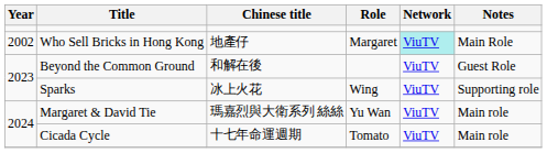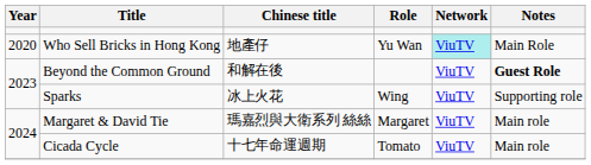 <table class="wikitable plainrowheaders">
 <tr>
 <th>Year</th>
 <th>Title</th>
 <th>Chinese title</th>
 <th>Role</th>
 <th>Network</th>
 <th>Notes</th>
 </tr>
 <tr>
 <td></td>
 <td></td>
 <td></td>
 <td></td>
 <td></td>
 <td></td>
 </tr>
 <tr>
-<td>2002</td>
+<td>2020</td>
 <td>Who Sell Bricks in Hong Kong</td>
 <td>地產仔</td>
-<td>Margaret</td>
+<td>Yu Wan</td>
 <td style="background: paleturquoise;"><a href='#'>ViuTV</a></td>
 <td>Main Role</td>
 </tr>
 <tr>
 <td rowspan="2">2023</td>
 <td>Beyond the Common Ground</td>
 <td>和解在後</td>
 <td></td>
 <td><a href='#'>ViuTV</a></td>
-<td>Guest Role</td>
+<td><strong>Guest Role</strong></td>
 </tr>
 <tr>
 <td>Sparks</td>
 <td>冰上火花</td>
 <td>Wing</td>
 <td><a href='#'>ViuTV</a></td>
 <td>Supporting role</td>
 </tr>
 <tr>
 <td rowspan="2">2024</td>
 <td>Margaret & David Tie</td>
 <td>瑪嘉烈與大衛系列 絲絲</td>
-<td>Yu Wan</td>
+<td>Margaret</td>
 <td><a href='#'>ViuTV</a></td>
 <td>Main role</td>
 </tr>
 <tr>
 <td>Cicada Cycle</td>
 <td>十七年命運週期</td>
 <td>Tomato</td>
 <td><a href='#'>ViuTV</a></td>
 <td>Main role</td>
 </tr>
 <tr>
 </tr>
 </table>
